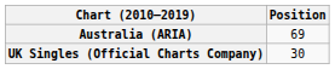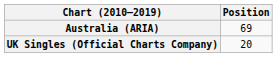 <table class="wikitable sortable plainrowheaders" style="text-align:center">
 <tr>
 <th scope="col">Chart (2010–2019)</th>
 <th scope="col">Position</th>
 </tr>
 <tr>
 <th scope="row">Australia (ARIA)</th>
 <td>69</td>
 </tr>
 <tr>
 <th scope="row">UK Singles (Official Charts Company)</th>
-<td>30</td>
+<td>20</td>
 </tr>
 </table>
